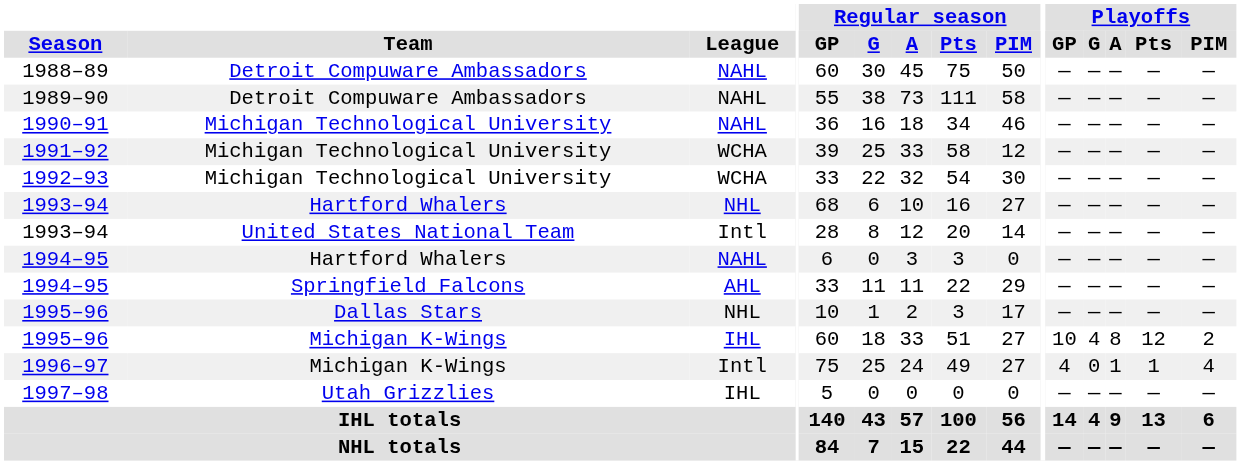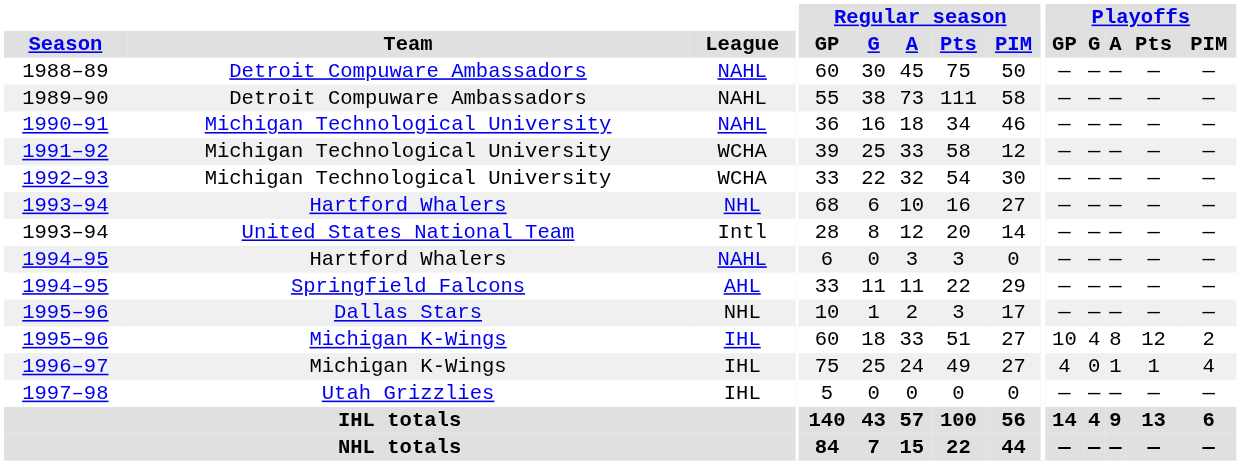 <table border="0" cellpadding="1" cellspacing="0" style="text-align:center; width:60em">
 <tr bgcolor="#e0e0e0">
 <th colspan="3" bgcolor="#ffffff"></th>
 <th rowspan="100" bgcolor="#ffffff"></th>
 <th colspan="5"><a href='#'>Regular season</a></th>
 <th rowspan="100" bgcolor="#ffffff"></th>
 <th colspan="5"><a href='#'>Playoffs</a></th>
 </tr>
 <tr bgcolor="#e0e0e0">
 <th><a href='#'>Season</a></th>
 <th>Team</th>
 <th>League</th>
 <th>GP</th>
 <th><a href='#'>G</a></th>
 <th><a href='#'>A</a></th>
 <th><a href='#'>Pts</a></th>
 <th><a href='#'>PIM</a></th>
 <th>GP</th>
 <th>G</th>
 <th>A</th>
 <th>Pts</th>
 <th>PIM</th>
 </tr>
 <tr>
 <td>1988–89</td>
 <td><a href='#'>Detroit Compuware Ambassadors</a></td>
 <td><a href='#'>NAHL</a></td>
 <td>60</td>
 <td>30</td>
 <td>45</td>
 <td>75</td>
 <td>50</td>
 <td>—</td>
 <td>—</td>
 <td>—</td>
 <td>—</td>
 <td>—</td>
 </tr>
 <tr bgcolor="#f0f0f0">
 <td>1989–90</td>
 <td>Detroit Compuware Ambassadors</td>
 <td>NAHL</td>
 <td>55</td>
 <td>38</td>
 <td>73</td>
 <td>111</td>
 <td>58</td>
 <td>—</td>
 <td>—</td>
 <td>—</td>
 <td>—</td>
 <td>—</td>
 </tr>
 <tr>
 <td><a href='#'>1990–91</a></td>
 <td><a href='#'>Michigan Technological University</a></td>
 <td><a href='#'>NAHL</a></td>
 <td>36</td>
 <td>16</td>
 <td>18</td>
 <td>34</td>
 <td>46</td>
 <td>—</td>
 <td>—</td>
 <td>—</td>
 <td>—</td>
 <td>—</td>
 </tr>
 <tr bgcolor="#f0f0f0">
 <td><a href='#'>1991–92</a></td>
 <td>Michigan Technological University</td>
 <td>WCHA</td>
 <td>39</td>
 <td>25</td>
 <td>33</td>
 <td>58</td>
 <td>12</td>
 <td>—</td>
 <td>—</td>
 <td>—</td>
 <td>—</td>
 <td>—</td>
 </tr>
 <tr>
 <td><a href='#'>1992–93</a></td>
 <td>Michigan Technological University</td>
 <td>WCHA</td>
 <td>33</td>
 <td>22</td>
 <td>32</td>
 <td>54</td>
 <td>30</td>
 <td>—</td>
 <td>—</td>
 <td>—</td>
 <td>—</td>
 <td>—</td>
 </tr>
 <tr bgcolor="#f0f0f0">
 <td><a href='#'>1993–94</a></td>
 <td><a href='#'>Hartford Whalers</a></td>
 <td><a href='#'>NHL</a></td>
 <td>68</td>
 <td>6</td>
 <td>10</td>
 <td>16</td>
 <td>27</td>
 <td>—</td>
 <td>—</td>
 <td>—</td>
 <td>—</td>
 <td>—</td>
 </tr>
 <tr>
 <td>1993–94</td>
 <td><a href='#'>United States National Team</a></td>
 <td>Intl</td>
 <td>28</td>
 <td>8</td>
 <td>12</td>
 <td>20</td>
 <td>14</td>
 <td>—</td>
 <td>—</td>
 <td>—</td>
 <td>—</td>
 <td>—</td>
 </tr>
 <tr bgcolor="#f0f0f0">
 <td><a href='#'>1994–95</a></td>
 <td>Hartford Whalers</td>
 <td><a href='#'>NAHL</a></td>
 <td>6</td>
 <td>0</td>
 <td>3</td>
 <td>3</td>
 <td>0</td>
 <td>—</td>
 <td>—</td>
 <td>—</td>
 <td>—</td>
 <td>—</td>
 </tr>
 <tr>
 <td><a href='#'>1994–95</a></td>
 <td><a href='#'>Springfield Falcons</a></td>
 <td><a href='#'>AHL</a></td>
 <td>33</td>
 <td>11</td>
 <td>11</td>
 <td>22</td>
 <td>29</td>
 <td>—</td>
 <td>—</td>
 <td>—</td>
 <td>—</td>
 <td>—</td>
 </tr>
 <tr bgcolor="#f0f0f0">
 <td><a href='#'>1995–96</a></td>
 <td><a href='#'>Dallas Stars</a></td>
 <td>NHL</td>
 <td>10</td>
 <td>1</td>
 <td>2</td>
 <td>3</td>
 <td>17</td>
 <td>—</td>
 <td>—</td>
 <td>—</td>
 <td>—</td>
 <td>—</td>
 </tr>
 <tr>
 <td><a href='#'>1995–96</a></td>
 <td><a href='#'>Michigan K-Wings</a></td>
 <td><a href='#'>IHL</a></td>
 <td>60</td>
 <td>18</td>
 <td>33</td>
 <td>51</td>
 <td>27</td>
 <td>10</td>
 <td>4</td>
 <td>8</td>
 <td>12</td>
 <td>2</td>
 </tr>
 <tr bgcolor="#f0f0f0">
 <td><a href='#'>1996–97</a></td>
 <td>Michigan K-Wings</td>
-<td>Intl</td>
+<td>IHL</td>
 <td>75</td>
 <td>25</td>
 <td>24</td>
 <td>49</td>
 <td>27</td>
 <td>4</td>
 <td>0</td>
 <td>1</td>
 <td>1</td>
 <td>4</td>
 </tr>
 <tr>
 <td><a href='#'>1997–98</a></td>
 <td><a href='#'>Utah Grizzlies</a></td>
 <td>IHL</td>
 <td>5</td>
 <td>0</td>
 <td>0</td>
 <td>0</td>
 <td>0</td>
 <td>—</td>
 <td>—</td>
 <td>—</td>
 <td>—</td>
 <td>—</td>
 </tr>
 <tr bgcolor="#e0e0e0">
 <th colspan="3">IHL totals</th>
 <th>140</th>
 <th>43</th>
 <th>57</th>
 <th>100</th>
 <th>56</th>
 <th>14</th>
 <th>4</th>
 <th>9</th>
 <th>13</th>
 <th>6</th>
 </tr>
 <tr bgcolor="#e0e0e0">
 <th colspan="3">NHL totals</th>
 <th>84</th>
 <th>7</th>
 <th>15</th>
 <th>22</th>
 <th>44</th>
 <th>—</th>
 <th>—</th>
 <th>—</th>
 <th>—</th>
 <th>—</th>
 </tr>
 </table>
